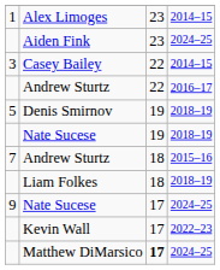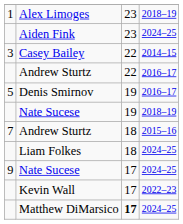 <table class="wikitable">
 <tr>
 </tr>
 <tr>
 <td>1</td>
 <td><a href='#'>Alex Limoges</a></td>
 <td>23</td>
-<td style="font-size:80%;"><a href='#'>2014–15</a></td>
+<td style="font-size:80%;"><a href='#'>2018–19</a></td>
 </tr>
 <tr>
 <td></td>
 <td><a href='#'>Aiden Fink</a></td>
 <td>23</td>
 <td style="font-size:80%;"><a href='#'>2024–25</a></td>
 </tr>
 <tr>
 <td>3</td>
 <td><a href='#'>Casey Bailey</a></td>
 <td>22</td>
 <td style="font-size:80%;"><a href='#'>2014–15</a></td>
 </tr>
 <tr>
 <td></td>
 <td>Andrew Sturtz</td>
 <td>22</td>
 <td style="font-size:80%;"><a href='#'>2016–17</a></td>
 </tr>
 <tr>
 <td>5</td>
 <td>Denis Smirnov</td>
 <td>19</td>
-<td style="font-size:80%;"><a href='#'>2018–19</a></td>
+<td style="font-size:80%;"><a href='#'>2016–17</a></td>
 </tr>
 <tr>
 <td></td>
 <td><a href='#'>Nate Sucese</a></td>
 <td>19</td>
 <td style="font-size:80%;"><a href='#'>2018–19</a></td>
 </tr>
 <tr>
 <td>7</td>
 <td>Andrew Sturtz</td>
 <td>18</td>
 <td style="font-size:80%;"><a href='#'>2015–16</a></td>
 </tr>
 <tr>
 <td></td>
 <td>Liam Folkes</td>
 <td>18</td>
-<td style="font-size:80%;"><a href='#'>2018–19</a></td>
+<td style="font-size:80%;"><a href='#'>2024–25</a></td>
 </tr>
 <tr>
 <td>9</td>
 <td><a href='#'>Nate Sucese</a></td>
 <td>17</td>
 <td style="font-size:80%;"><a href='#'>2024–25</a></td>
 </tr>
 <tr>
 <td></td>
 <td>Kevin Wall</td>
 <td>17</td>
 <td style="font-size:80%;"><a href='#'>2022–23</a></td>
 </tr>
 <tr>
 <td></td>
 <td>Matthew DiMarsico</td>
 <td><strong>17</strong></td>
 <td style="font-size:80%;"><a href='#'>2024–25</a></td>
 </tr>
 </table>
